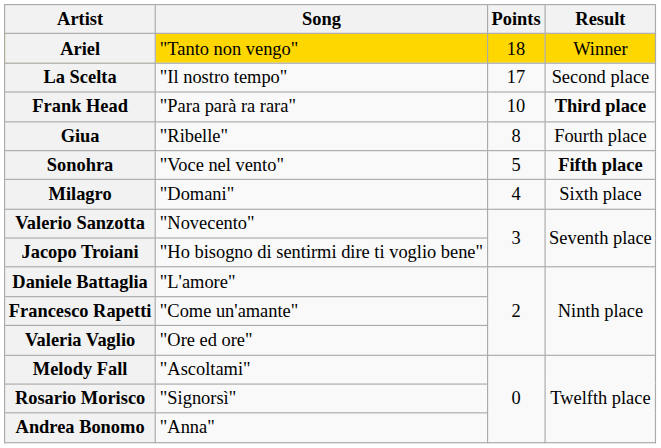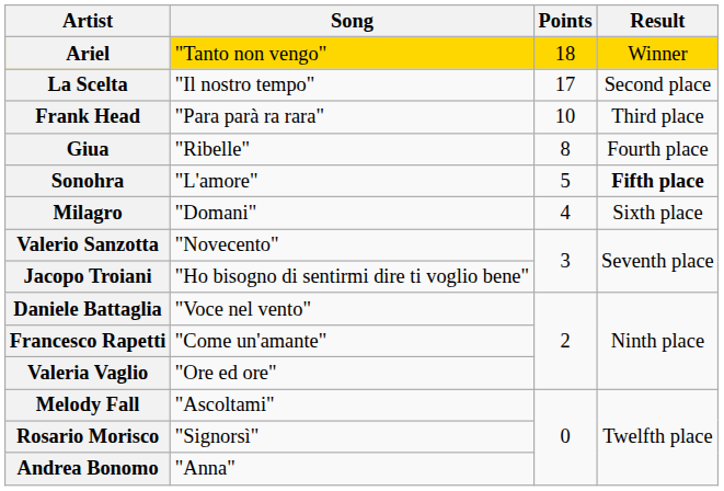 <table class="wikitable plainrowheaders">
 <tr>
 <th scope="col">Artist</th>
 <th scope="col">Song</th>
 <th scope="col">Points</th>
 <th scope="col">Result</th>
 </tr>
 <tr style="background:gold;">
 <th scope="row">Ariel</th>
 <td>"Tanto non vengo"</td>
 <td style="text-align:center;">18</td>
 <td style="text-align:center;">Winner</td>
 </tr>
 <tr>
 <th scope="row">La Scelta</th>
 <td>"Il nostro tempo"</td>
 <td style="text-align:center;">17</td>
 <td style="text-align:center;">Second place</td>
 </tr>
 <tr>
 <th scope="row">Frank Head</th>
 <td>"Para parà ra rara"</td>
 <td style="text-align:center;">10</td>
-<td style="text-align:center;"><strong>Third place</strong></td>
+<td style="text-align:center;">Third place</td>
 </tr>
 <tr>
 <th scope="row">Giua</th>
 <td>"Ribelle"</td>
 <td style="text-align:center;">8</td>
 <td style="text-align:center;">Fourth place</td>
 </tr>
 <tr>
 <th scope="row">Sonohra</th>
-<td>"Voce nel vento"</td>
+<td>"L'amore"</td>
 <td style="text-align:center;">5</td>
 <td style="text-align:center;"><strong>Fifth place</strong></td>
 </tr>
 <tr>
 <th scope="row">Milagro</th>
 <td>"Domani"</td>
 <td style="text-align:center;">4</td>
 <td style="text-align:center;">Sixth place</td>
 </tr>
 <tr>
 <th scope="row">Valerio Sanzotta</th>
 <td>"Novecento"</td>
 <td style="text-align:center;" rowspan="2">3</td>
 <td rowspan="2" style="text-align:center;">Seventh place</td>
 </tr>
 <tr>
 <th scope="row">Jacopo Troiani</th>
 <td>"Ho bisogno di sentirmi dire ti voglio bene"</td>
 </tr>
 <tr>
 <th scope="row">Daniele Battaglia</th>
-<td>"L'amore"</td>
+<td>"Voce nel vento"</td>
 <td style="text-align:center;" rowspan="3">2</td>
 <td rowspan="3" style="text-align:center;">Ninth place</td>
 </tr>
 <tr>
 <th scope="row">Francesco Rapetti</th>
 <td>"Come un'amante"</td>
 </tr>
 <tr>
 <th scope="row">Valeria Vaglio</th>
 <td>"Ore ed ore"</td>
 </tr>
 <tr>
 <th scope="row">Melody Fall</th>
 <td>"Ascoltami"</td>
 <td style="text-align:center;" rowspan="4">0</td>
 <td rowspan="4" style="text-align:center;">Twelfth place</td>
 </tr>
 <tr>
 <th scope="row">Rosario Morisco</th>
 <td>"Signorsì"</td>
 </tr>
 <tr>
 <th scope="row">Andrea Bonomo</th>
 <td>"Anna"</td>
 </tr>
 </table>
